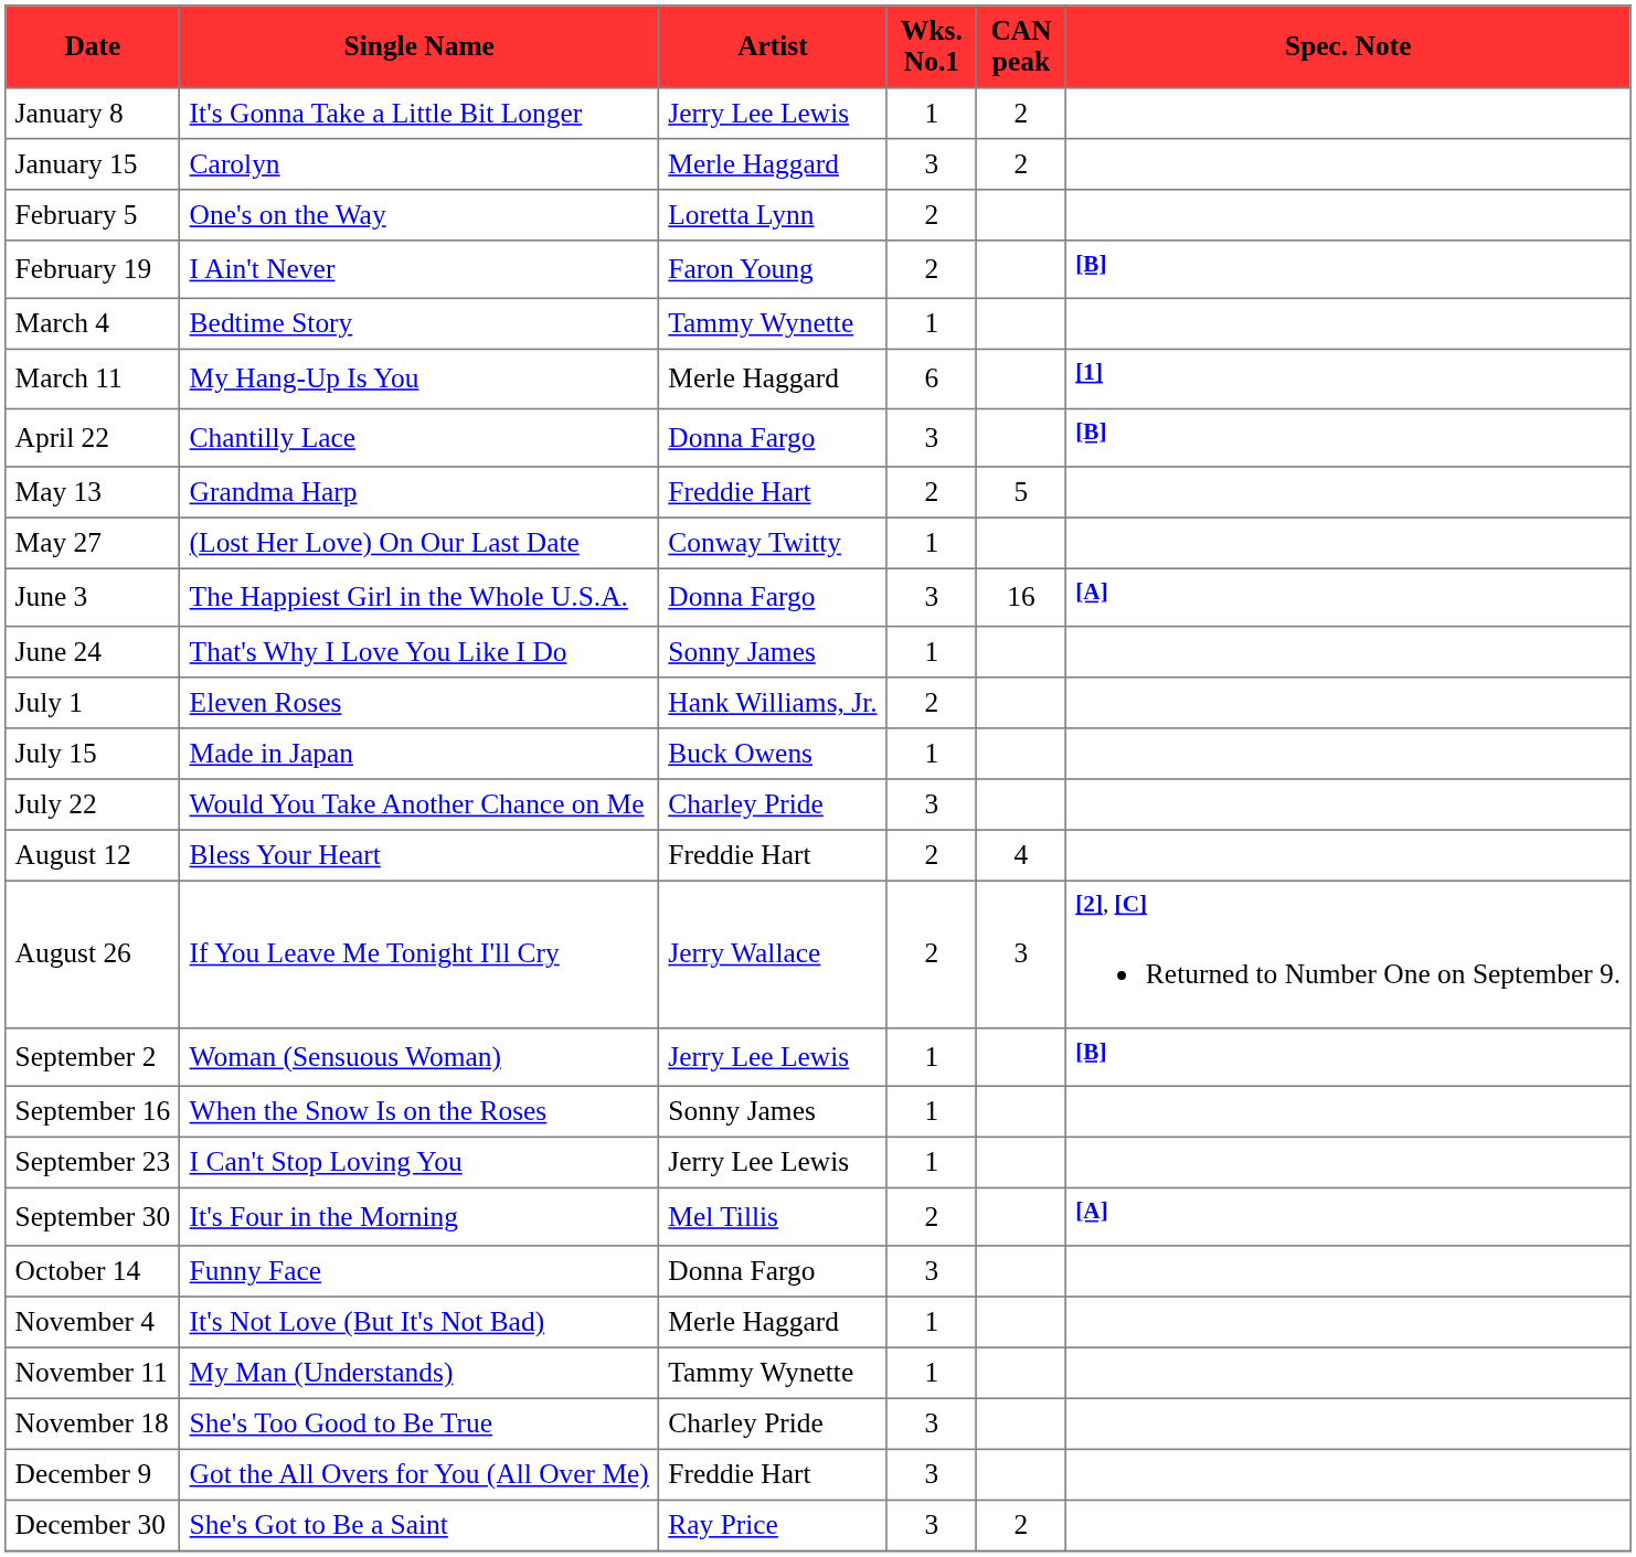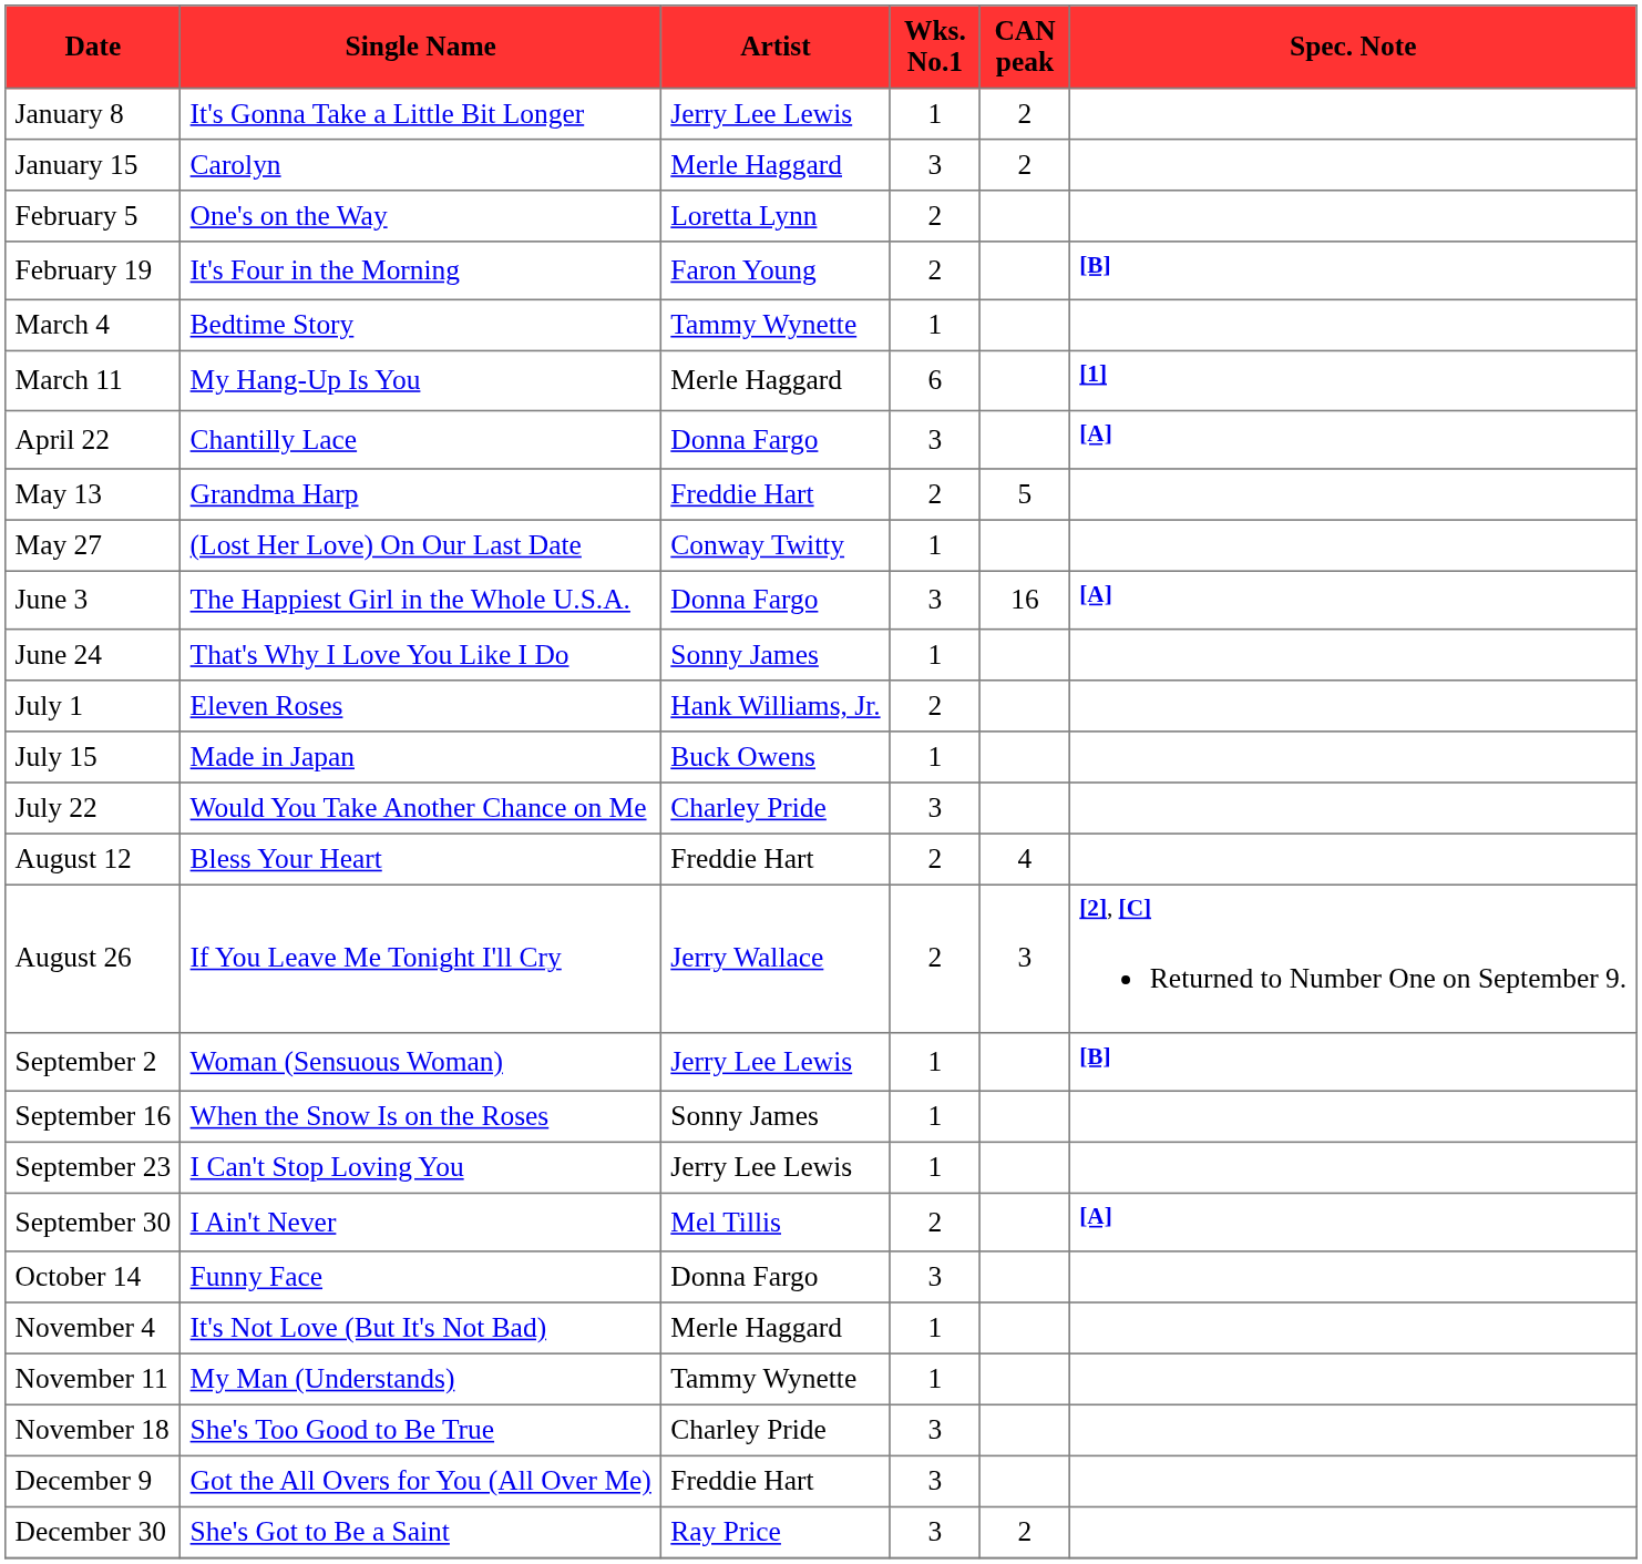 <table border="1" cellpadding="5" cellspacing="1" style="border-collapse: collapse">
 <tr style="background:#FF3333">
 <th>Date</th>
 <th>Single Name</th>
 <th>Artist</th>
 <th width="40">Wks. No.1</th>
 <th width="40">CAN peak</th>
 <th>Spec. Note</th>
 </tr>
 <tr>
 <td>January 8</td>
 <td><a href='#'>It's Gonna Take a Little Bit Longer</a></td>
 <td><a href='#'>Jerry Lee Lewis</a></td>
 <td align="center">1</td>
 <td align="center">2</td>
 <td></td>
 </tr>
 <tr>
 <td>January 15</td>
 <td><a href='#'>Carolyn</a></td>
 <td><a href='#'>Merle Haggard</a></td>
 <td align="center">3</td>
 <td align="center">2</td>
 <td></td>
 </tr>
 <tr>
 <td>February 5</td>
 <td><a href='#'>One's on the Way</a></td>
 <td><a href='#'>Loretta Lynn</a></td>
 <td align="center">2</td>
 <td></td>
 <td></td>
 </tr>
 <tr>
 <td>February 19</td>
-<td><a href='#'>I Ain't Never</a></td>
+<td><a href='#'>It's Four in the Morning</a></td>
 <td><a href='#'>Faron Young</a></td>
 <td align="center">2</td>
 <td></td>
 <td><sup><span></span><a href='#'><strong>[B]</strong></a></sup></td>
 </tr>
 <tr>
 <td>March 4</td>
 <td><a href='#'>Bedtime Story</a></td>
 <td><a href='#'>Tammy Wynette</a></td>
 <td align="center">1</td>
 <td></td>
 <td></td>
 </tr>
 <tr>
 <td>March 11</td>
 <td><a href='#'>My Hang-Up Is You</a></td>
 <td>Merle Haggard</td>
 <td align="center">6</td>
 <td></td>
 <td><sup><span></span><a href='#'><strong>[1]</strong></a></sup></td>
 </tr>
 <tr>
 <td>April 22</td>
 <td><a href='#'>Chantilly Lace</a></td>
 <td><a href='#'>Donna Fargo</a></td>
 <td align="center">3</td>
 <td></td>
-<td><sup><span></span><a href='#'><strong>[B]</strong></a></sup></td>
+<td><sup><span></span><a href='#'><strong>[A]</strong></a></sup></td>
 </tr>
 <tr>
 <td>May 13</td>
 <td><a href='#'>Grandma Harp</a></td>
 <td><a href='#'>Freddie Hart</a></td>
 <td align="center">2</td>
 <td align="center">5</td>
 <td></td>
 </tr>
 <tr>
 <td>May 27</td>
 <td><a href='#'>(Lost Her Love) On Our Last Date</a></td>
 <td><a href='#'>Conway Twitty</a></td>
 <td align="center">1</td>
 <td></td>
 <td></td>
 </tr>
 <tr>
 <td>June 3</td>
 <td><a href='#'>The Happiest Girl in the Whole U.S.A.</a></td>
 <td><a href='#'>Donna Fargo</a></td>
 <td align="center">3</td>
 <td align="center">16</td>
 <td><sup><span></span><a href='#'><strong>[A]</strong></a></sup></td>
 </tr>
 <tr>
 <td>June 24</td>
 <td><a href='#'>That's Why I Love You Like I Do</a></td>
 <td><a href='#'>Sonny James</a></td>
 <td align="center">1</td>
 <td></td>
 <td></td>
 </tr>
 <tr>
 <td>July 1</td>
 <td><a href='#'>Eleven Roses</a></td>
 <td><a href='#'>Hank Williams, Jr.</a></td>
 <td align="center">2</td>
 <td></td>
 <td></td>
 </tr>
 <tr>
 <td>July 15</td>
 <td><a href='#'>Made in Japan</a></td>
 <td><a href='#'>Buck Owens</a></td>
 <td align="center">1</td>
 <td></td>
 <td></td>
 </tr>
 <tr>
 <td>July 22</td>
 <td><a href='#'>Would You Take Another Chance on Me</a></td>
 <td><a href='#'>Charley Pride</a></td>
 <td align="center">3</td>
 <td></td>
 <td></td>
 </tr>
 <tr>
 <td>August 12</td>
 <td><a href='#'>Bless Your Heart</a></td>
 <td>Freddie Hart</td>
 <td align="center">2</td>
 <td align="center">4</td>
 <td></td>
 </tr>
 <tr>
 <td>August 26</td>
 <td><a href='#'>If You Leave Me Tonight I'll Cry</a></td>
 <td><a href='#'>Jerry Wallace</a></td>
 <td align="center">2</td>
 <td align="center">3</td>
 <td><sup><span></span><a href='#'><strong>[2]</strong></a>, <span></span><a href='#'><strong>[C]</strong></a></sup><br><ul><li>Returned to Number One on September 9.</li></ul></td>
 </tr>
 <tr>
 <td>September 2</td>
 <td><a href='#'>Woman (Sensuous Woman)</a></td>
 <td><a href='#'>Jerry Lee Lewis</a></td>
 <td align="center">1</td>
 <td></td>
 <td><sup><span></span><a href='#'><strong>[B]</strong></a></sup></td>
 </tr>
 <tr>
 <td>September 16</td>
 <td><a href='#'>When the Snow Is on the Roses</a></td>
 <td>Sonny James</td>
 <td align="center">1</td>
 <td></td>
 <td></td>
 </tr>
 <tr>
 <td>September 23</td>
 <td><a href='#'>I Can't Stop Loving You</a></td>
 <td>Jerry Lee Lewis</td>
 <td align="center">1</td>
 <td></td>
 <td></td>
 </tr>
 <tr>
 <td>September 30</td>
-<td><a href='#'>It's Four in the Morning</a></td>
+<td><a href='#'>I Ain't Never</a></td>
 <td><a href='#'>Mel Tillis</a></td>
 <td align="center">2</td>
 <td></td>
 <td><sup><span></span><a href='#'><strong>[A]</strong></a></sup></td>
 </tr>
 <tr>
 <td>October 14</td>
 <td><a href='#'>Funny Face</a></td>
 <td>Donna Fargo</td>
 <td align="center">3</td>
 <td></td>
 <td></td>
 </tr>
 <tr>
 <td>November 4</td>
 <td><a href='#'>It's Not Love (But It's Not Bad)</a></td>
 <td>Merle Haggard</td>
 <td align="center">1</td>
 <td></td>
 <td></td>
 </tr>
 <tr>
 <td>November 11</td>
 <td><a href='#'>My Man (Understands)</a></td>
 <td>Tammy Wynette</td>
 <td align="center">1</td>
 <td></td>
 <td></td>
 </tr>
 <tr>
 <td>November 18</td>
 <td><a href='#'>She's Too Good to Be True</a></td>
 <td>Charley Pride</td>
 <td align="center">3</td>
 <td></td>
 <td></td>
 </tr>
 <tr>
 <td>December 9</td>
 <td><a href='#'>Got the All Overs for You (All Over Me)</a></td>
 <td>Freddie Hart</td>
 <td align="center">3</td>
 <td></td>
 <td></td>
 </tr>
 <tr>
 <td>December 30</td>
 <td><a href='#'>She's Got to Be a Saint</a></td>
 <td><a href='#'>Ray Price</a></td>
 <td align="center">3</td>
 <td align="center">2</td>
 <td></td>
 </tr>
 <tr>
 </tr>
 </table>
